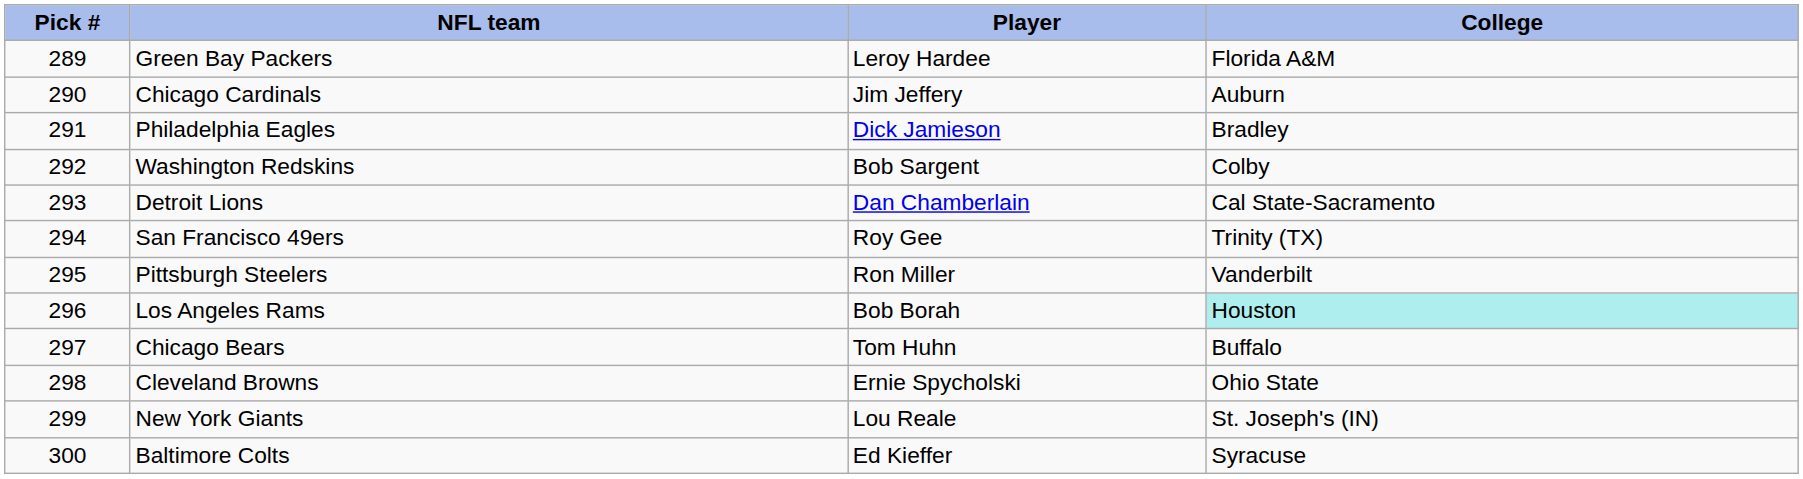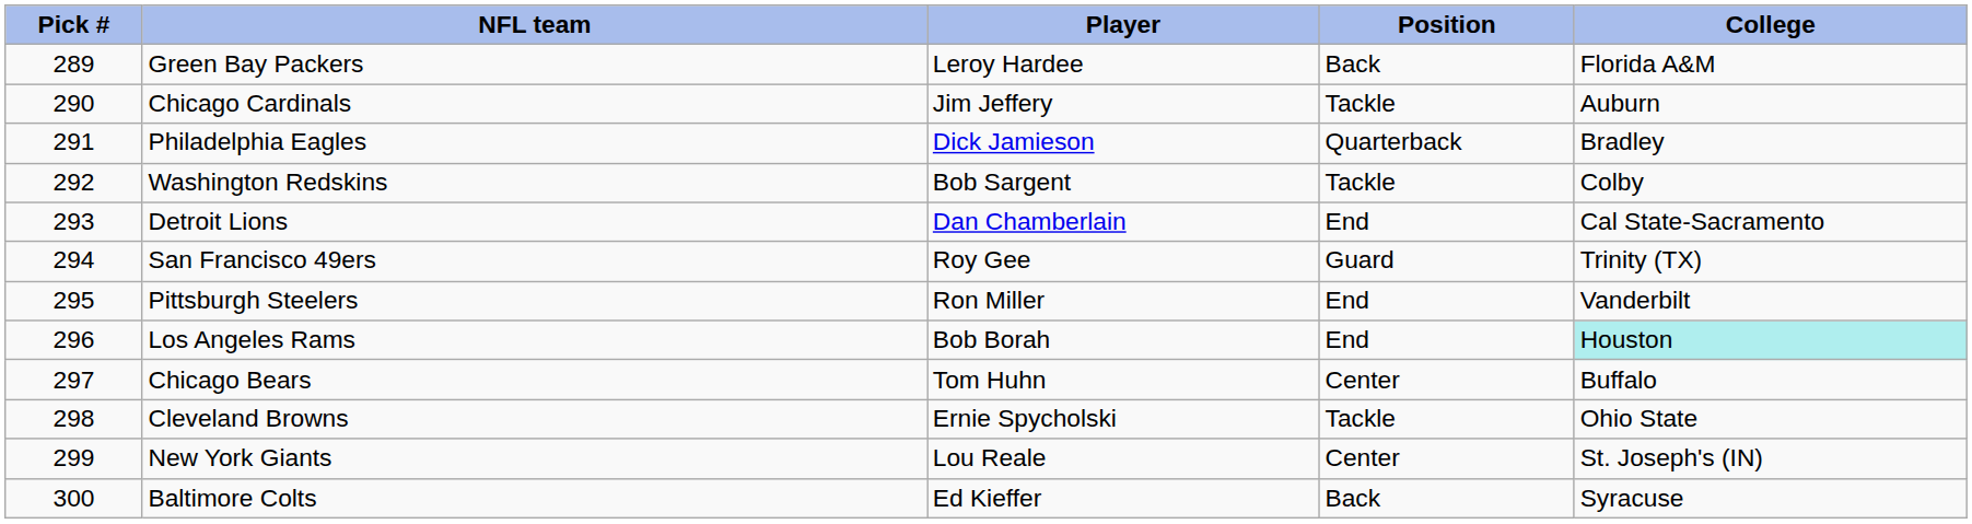 <table class="wikitable sortable sortable" style="width: 100%">
 <tr>
 <th style="background:#A8BDEC;" width=7%>Pick #</th>
 <th width=40% style="background:#A8BDEC;">NFL team</th>
 <th width=20% style="background:#A8BDEC;">Player</th>
+<th width=13% style="background:#A8BDEC;">Position</th>
 <th style="background:#A8BDEC;">College</th>
 </tr>
 <tr>
 <td align=center>289</td>
 <td>Green Bay Packers</td>
 <td>Leroy Hardee</td>
+<td>Back</td>
 <td>Florida A&M</td>
 </tr>
 <tr>
 <td align=center>290</td>
 <td>Chicago Cardinals</td>
 <td>Jim Jeffery</td>
+<td>Tackle</td>
 <td>Auburn</td>
 </tr>
 <tr>
 <td align=center>291</td>
 <td>Philadelphia Eagles</td>
 <td><a href='#'>Dick Jamieson</a></td>
+<td>Quarterback</td>
 <td>Bradley</td>
 </tr>
 <tr>
 <td align=center>292</td>
 <td>Washington Redskins</td>
 <td>Bob Sargent</td>
+<td>Tackle</td>
 <td>Colby</td>
 </tr>
 <tr>
 <td align=center>293</td>
 <td>Detroit Lions</td>
 <td><a href='#'>Dan Chamberlain</a></td>
+<td>End</td>
 <td>Cal State-Sacramento</td>
 </tr>
 <tr>
 <td align=center>294</td>
 <td>San Francisco 49ers</td>
 <td>Roy Gee</td>
+<td>Guard</td>
 <td>Trinity (TX)</td>
 </tr>
 <tr>
 <td align=center>295</td>
 <td>Pittsburgh Steelers</td>
 <td>Ron Miller</td>
+<td>End</td>
 <td>Vanderbilt</td>
 </tr>
 <tr>
 <td align=center>296</td>
 <td>Los Angeles Rams</td>
 <td>Bob Borah</td>
+<td>End</td>
 <td style="background: paleturquoise;">Houston</td>
 </tr>
 <tr>
 <td align=center>297</td>
 <td>Chicago Bears</td>
 <td>Tom Huhn</td>
+<td>Center</td>
 <td>Buffalo</td>
 </tr>
 <tr>
 <td align=center>298</td>
 <td>Cleveland Browns</td>
 <td>Ernie Spycholski</td>
+<td>Tackle</td>
 <td>Ohio State</td>
 </tr>
 <tr>
 <td align=center>299</td>
 <td>New York Giants</td>
 <td>Lou Reale</td>
+<td>Center</td>
 <td>St. Joseph's (IN)</td>
 </tr>
 <tr>
 <td align=center>300</td>
 <td>Baltimore Colts</td>
 <td>Ed Kieffer</td>
+<td>Back</td>
 <td>Syracuse</td>
 </tr>
 </table>
